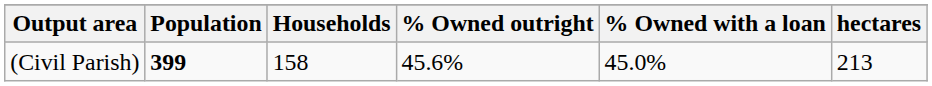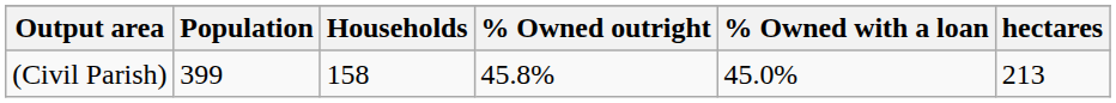 <table class="wikitable">
 <tr>
 </tr>
 <tr>
 <th>Output area</th>
 <th>Population</th>
 <th>Households</th>
 <th>% Owned outright</th>
 <th>% Owned with a loan</th>
 <th>hectares</th>
 </tr>
 <tr>
 <td>(Civil Parish)</td>
-<td><strong>399</strong></td>
+<td>399</td>
 <td>158</td>
-<td>45.6%</td>
+<td>45.8%</td>
 <td>45.0%</td>
 <td>213</td>
 </tr>
 </table>
